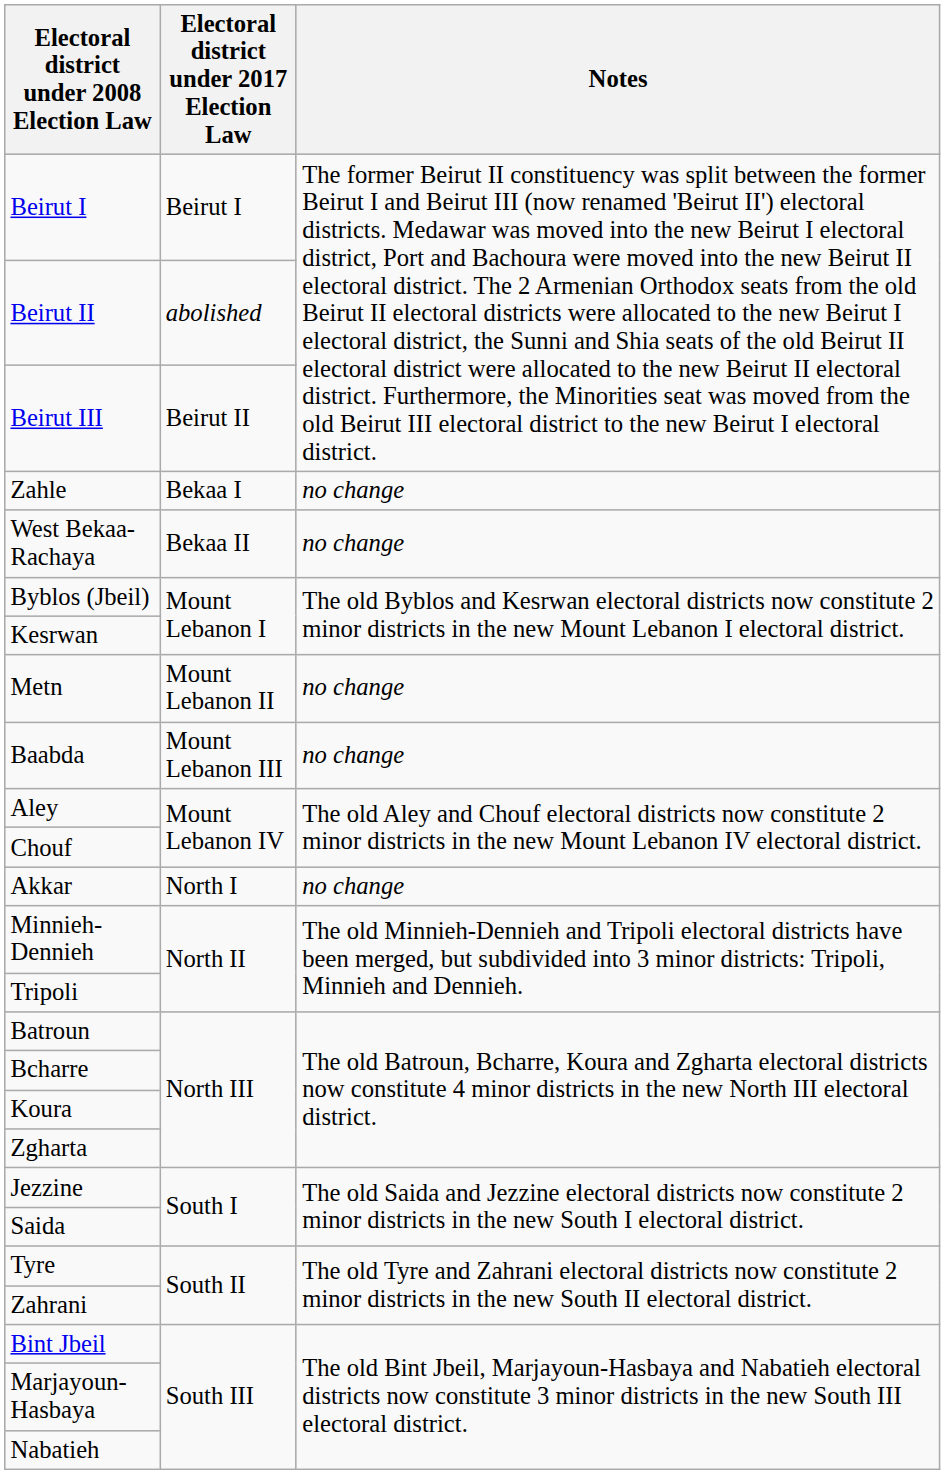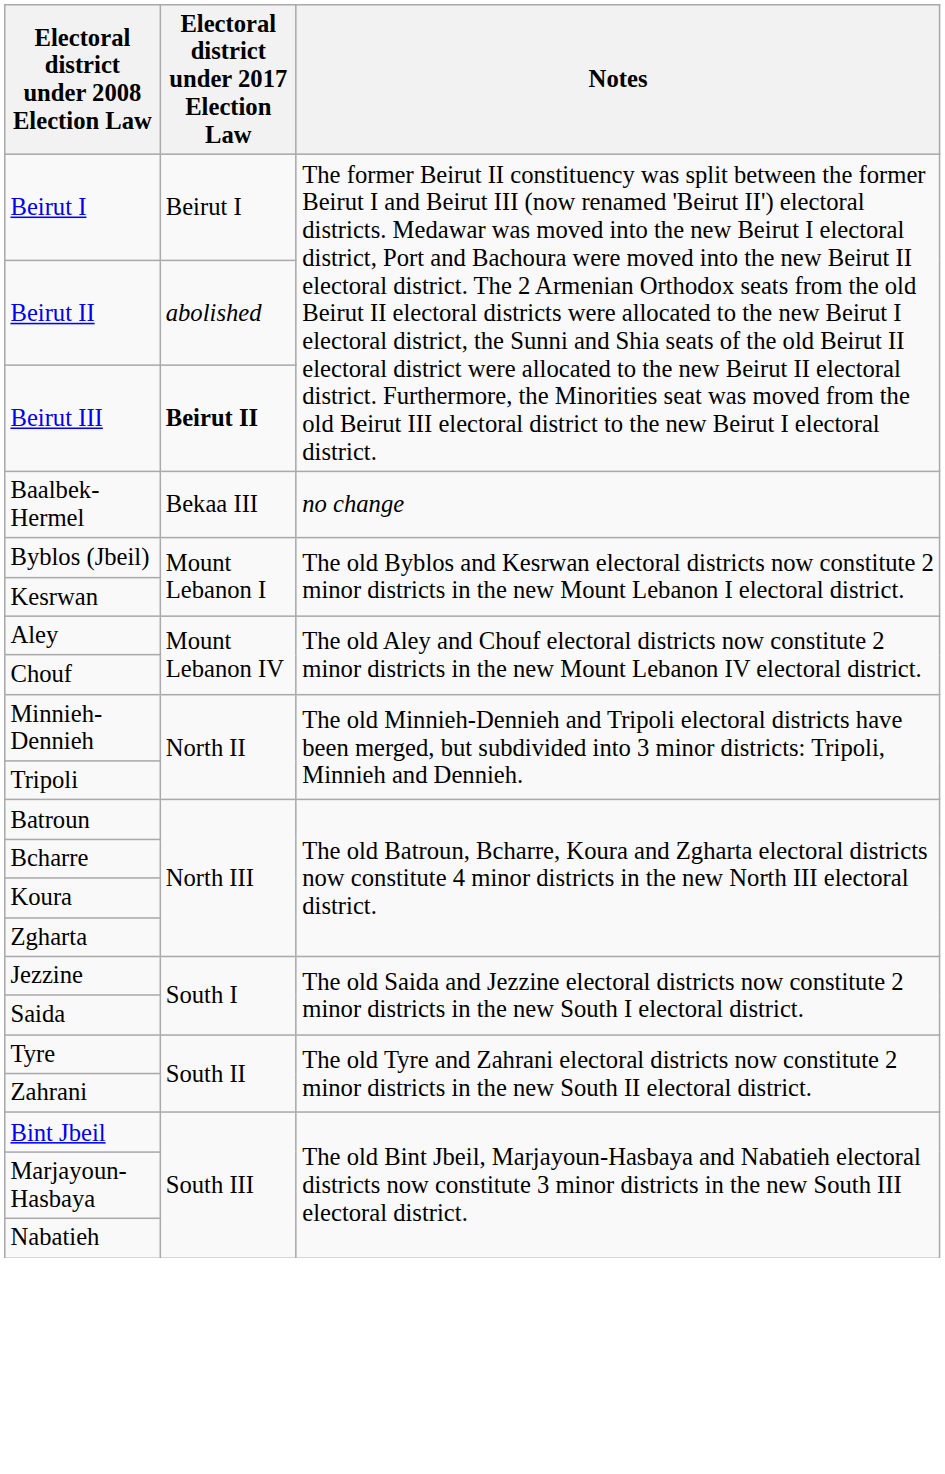 <table class=wikitable style=text-align:left>
 <tr>
 <th>Electoral district under 2008 Election Law</th>
 <th>Electoral district under 2017 Election Law</th>
 <th>Notes</th>
 </tr>
 <tr>
 <td><a href='#'>Beirut I</a></td>
 <td>Beirut I</td>
 <td rowspan=3>The former Beirut II constituency was split between the former Beirut I and Beirut III (now renamed 'Beirut II') electoral districts. Medawar was moved into the new Beirut I electoral district, Port and Bachoura were moved into the new Beirut II electoral district. The 2 Armenian Orthodox seats from the old Beirut II electoral districts were allocated to the new Beirut I electoral district, the Sunni and Shia seats of the old Beirut II electoral district were allocated to the new Beirut II electoral district. Furthermore, the Minorities seat was moved from the old Beirut III electoral district to the new Beirut I electoral district.</td>
 </tr>
 <tr>
 <td><a href='#'>Beirut II</a></td>
 <td><em>abolished</em></td>
 </tr>
 <tr>
 <td><a href='#'>Beirut III</a></td>
-<td>Beirut II</td>
+<td><strong>Beirut II</strong></td>
 </tr>
 <tr>
-<td>Zahle</td>
-<td>Bekaa I</td>
-<td><em>no change</em></td>
-</tr>
-<tr>
-<td>West Bekaa-Rachaya</td>
-<td>Bekaa II</td>
+<td>Baalbek-Hermel</td>
+<td>Bekaa III</td>
 <td><em>no change</em></td>
 </tr>
 <tr>
 <td>Byblos (Jbeil)</td>
 <td rowspan=2>Mount Lebanon I</td>
 <td rowspan=2>The old Byblos and Kesrwan electoral districts now constitute 2 minor districts in the new Mount Lebanon I electoral district.</td>
 </tr>
 <tr>
 <td>Kesrwan</td>
 </tr>
 <tr>
-<td>Metn</td>
-<td>Mount Lebanon II</td>
-<td><em>no change</em></td>
-</tr>
-<tr>
-<td>Baabda</td>
-<td>Mount Lebanon III</td>
-<td><em>no change</em></td>
-</tr>
-<tr>
 <td>Aley</td>
 <td rowspan=2>Mount Lebanon IV</td>
 <td rowspan=2>The old Aley and Chouf electoral districts now constitute 2 minor districts in the new Mount Lebanon IV electoral district.</td>
 </tr>
 <tr>
 <td>Chouf</td>
-</tr>
-<tr>
-<td>Akkar</td>
-<td>North I</td>
-<td><em>no change</em></td>
 </tr>
 <tr>
 <td>Minnieh-Dennieh</td>
 <td rowspan=2>North II</td>
 <td rowspan=2>The old Minnieh-Dennieh and Tripoli electoral districts have been merged, but subdivided into 3 minor districts: Tripoli, Minnieh and Dennieh.</td>
 </tr>
 <tr>
 <td>Tripoli</td>
 </tr>
 <tr>
 <td>Batroun</td>
 <td rowspan=4>North III</td>
 <td rowspan=4>The old Batroun, Bcharre, Koura and Zgharta electoral districts now constitute 4 minor districts in the new North III electoral district.</td>
 </tr>
 <tr>
 <td>Bcharre</td>
 </tr>
 <tr>
 <td>Koura</td>
 </tr>
 <tr>
 <td>Zgharta</td>
 </tr>
 <tr>
 <td>Jezzine</td>
 <td rowspan=2>South I</td>
 <td rowspan=2>The old Saida and Jezzine electoral districts now constitute 2 minor districts in the new South I electoral district.</td>
 </tr>
 <tr>
 <td>Saida</td>
 </tr>
 <tr>
 <td>Tyre</td>
 <td rowspan=2>South II</td>
 <td rowspan=2>The old Tyre and Zahrani electoral districts now constitute 2 minor districts in the new South II electoral district.</td>
 </tr>
 <tr>
 <td>Zahrani</td>
 </tr>
 <tr>
 <td><a href='#'>Bint Jbeil</a></td>
 <td rowspan=3>South III</td>
 <td rowspan=3>The old Bint Jbeil, Marjayoun-Hasbaya and Nabatieh electoral districts now constitute 3 minor districts in the new South III electoral district.</td>
 </tr>
 <tr>
 <td>Marjayoun-Hasbaya</td>
 </tr>
 <tr>
 <td>Nabatieh</td>
 </tr>
 </table>
